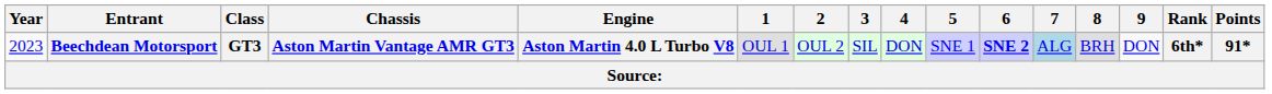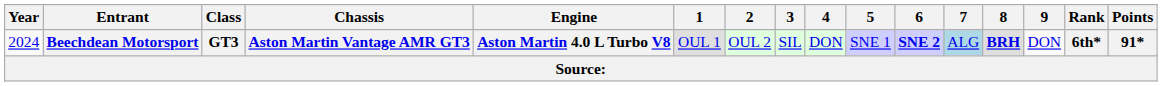 <table class="wikitable" style="text-align:center; font-size:85%">
 <tr>
 <th>Year</th>
 <th>Entrant</th>
 <th>Class</th>
 <th>Chassis</th>
 <th>Engine</th>
 <th>1</th>
 <th>2</th>
 <th>3</th>
 <th>4</th>
 <th>5</th>
 <th>6</th>
 <th>7</th>
 <th>8</th>
 <th>9</th>
 <th>Rank</th>
 <th>Points</th>
 </tr>
 <tr>
-<td><a href='#'>2023</a></td>
+<td><a href='#'>2024</a></td>
 <th nowrap><a href='#'>Beechdean Motorsport</a></th>
 <th>GT3</th>
 <th nowrap><a href='#'>Aston Martin Vantage AMR GT3</a></th>
 <th nowrap><a href='#'>Aston Martin</a> 4.0 L Turbo <a href='#'>V8</a></th>
 <td style="background:#DFDFDF;"><a href='#'>OUL 1</a><br></td>
 <td style="background:#DFFFDF;"><a href='#'>OUL 2</a><br></td>
 <td style="background:#DFFFDF;"><a href='#'>SIL</a> <br><strong></strong></td>
 <td style="background:#DFFFDF;"><a href='#'>DON</a> <br></td>
 <td style="background:#CFCFFF;"><a href='#'>SNE 1</a><br></td>
 <td style="background:#CFCFFF;"><strong><a href='#'>SNE 2</a><br></strong></td>
 <td style="background: lightblue;"><a href='#'>ALG</a><br></td>
-<td style="background:#DFDFDF;"><a href='#'>BRH</a><br></td>
+<td style="background:#DFDFDF;"><strong><a href='#'>BRH</a><br></strong></td>
 <td><a href='#'>DON</a> <br></td>
 <th>6th*</th>
 <th>91*</th>
 </tr>
 <tr>
 <th colspan="16">Source:</th>
 </tr>
 </table>
